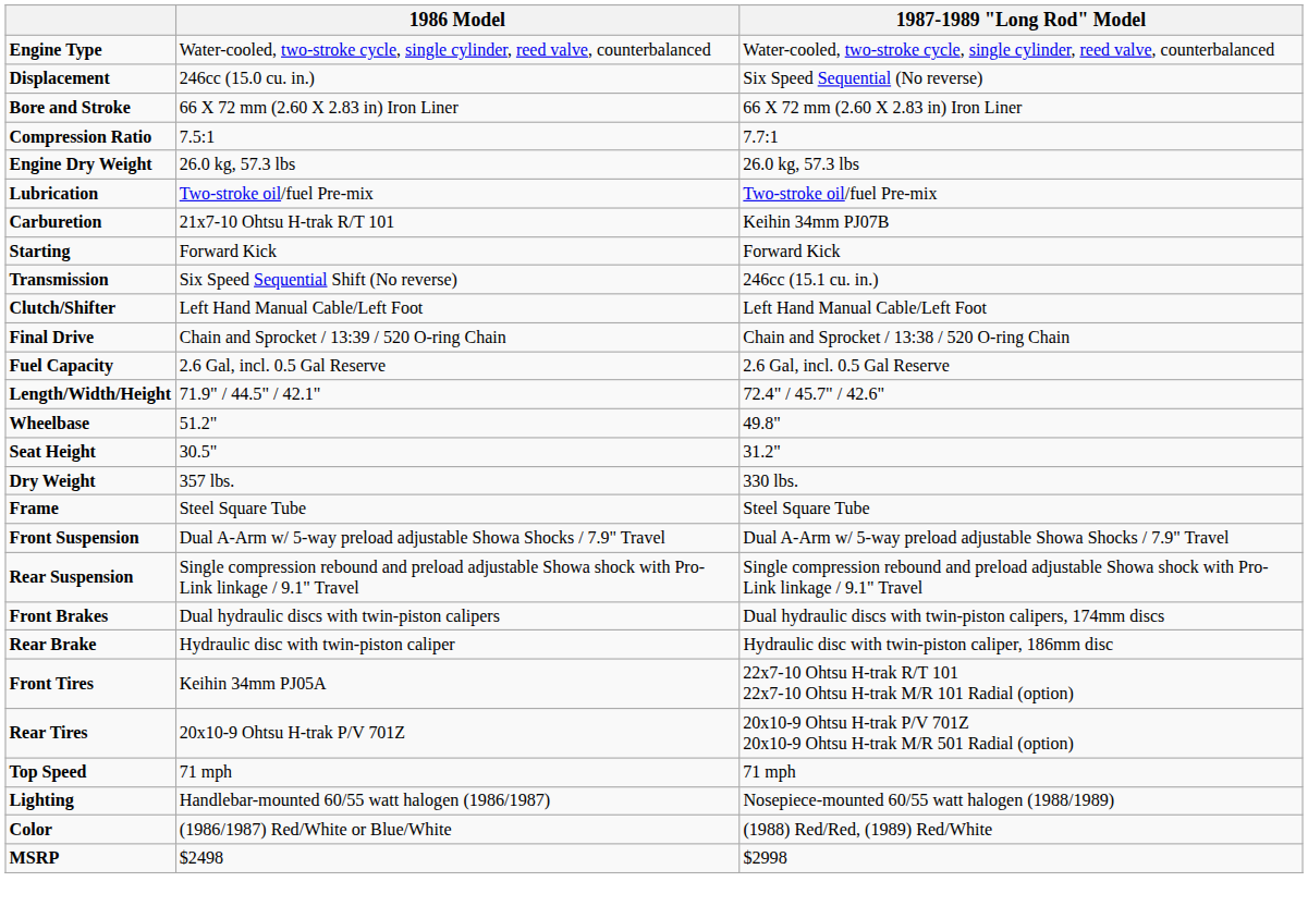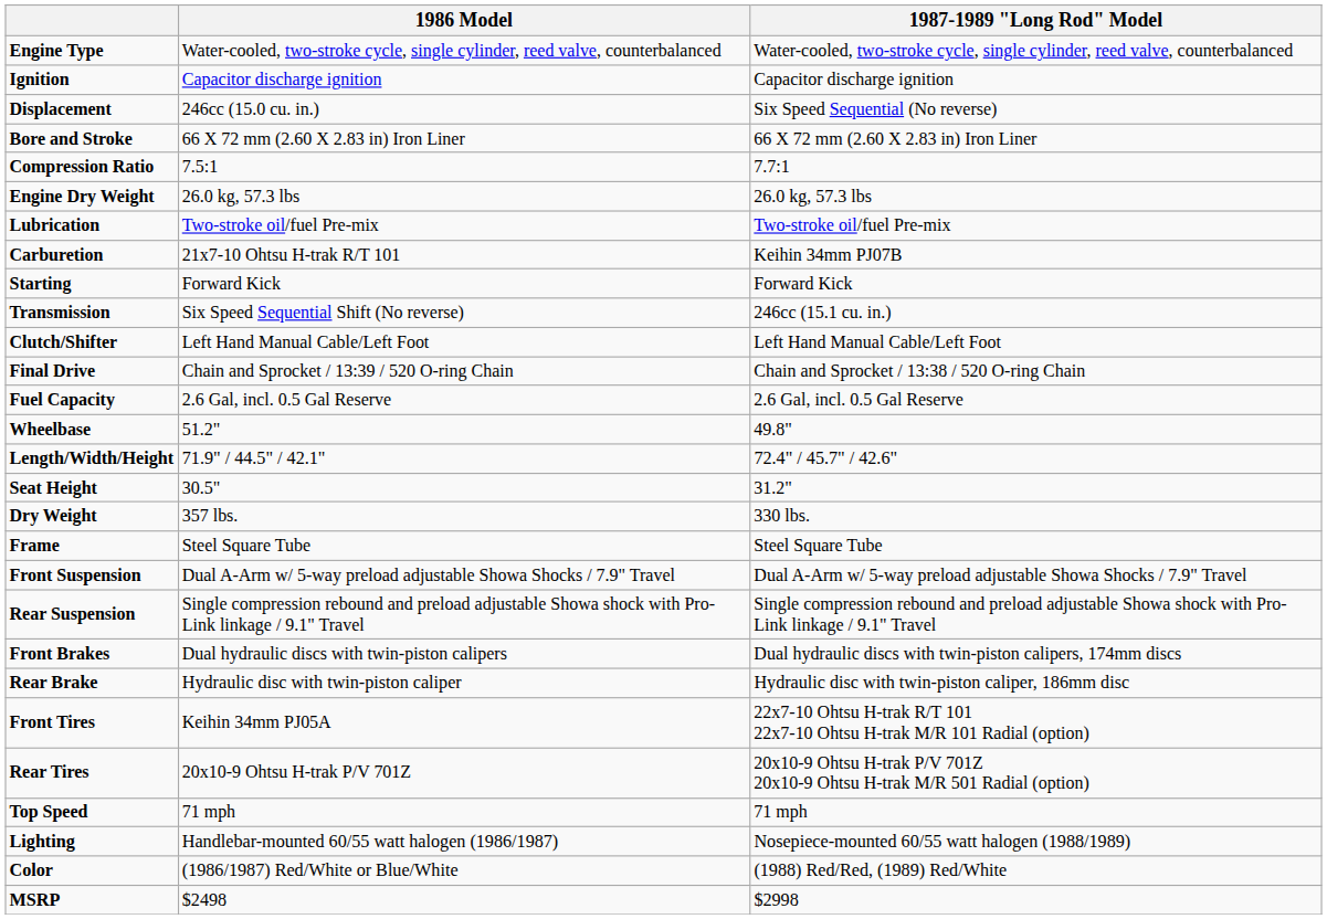 <table class="wikitable" style="margin:1em auto; width:85%;">
 <tr>
 <th></th>
 <th>1986 Model</th>
 <th>1987-1989 "Long Rod" Model</th>
 </tr>
 <tr style="font-size: 90%">
 <td><strong>Engine Type</strong></td>
 <td>Water-cooled, <a href='#'>two-stroke cycle</a>, <a href='#'>single cylinder</a>, <a href='#'>reed valve</a>, counterbalanced</td>
 <td>Water-cooled, <a href='#'>two-stroke cycle</a>, <a href='#'>single cylinder</a>, <a href='#'>reed valve</a>, counterbalanced</td>
+</tr>
+<tr style="font-size: 90%">
+<td><strong>Ignition</strong></td>
+<td><a href='#'>Capacitor discharge ignition</a></td>
+<td>Capacitor discharge ignition</td>
 </tr>
 <tr style="font-size: 90%">
 <td><strong>Displacement</strong></td>
 <td>246cc (15.0 cu. in.)</td>
 <td>Six Speed <a href='#'>Sequential</a> (No reverse)</td>
 </tr>
 <tr style="font-size: 90%">
 <td><strong>Bore and Stroke</strong></td>
 <td>66 X 72 mm (2.60 X 2.83 in) Iron Liner</td>
 <td>66 X 72 mm (2.60 X 2.83 in) Iron Liner</td>
 </tr>
 <tr style="font-size: 90%">
 <td><strong>Compression Ratio</strong></td>
 <td>7.5:1</td>
 <td>7.7:1</td>
 </tr>
 <tr style="font-size: 90%">
 <td><strong>Engine Dry Weight</strong></td>
 <td>26.0 kg, 57.3 lbs</td>
 <td>26.0 kg, 57.3 lbs</td>
 </tr>
 <tr style="font-size: 90%">
 <td><strong>Lubrication</strong></td>
 <td><a href='#'>Two-stroke oil</a>/fuel Pre-mix</td>
 <td><a href='#'>Two-stroke oil</a>/fuel Pre-mix</td>
 </tr>
 <tr style="font-size: 90%">
 <td><strong>Carburetion</strong></td>
 <td>21x7-10 Ohtsu H-trak R/T 101</td>
 <td>Keihin 34mm PJ07B</td>
 </tr>
 <tr style="font-size: 90%">
 <td><strong>Starting</strong></td>
 <td>Forward Kick</td>
 <td>Forward Kick</td>
 </tr>
 <tr style="font-size: 90%">
 <td><strong>Transmission</strong></td>
 <td>Six Speed <a href='#'>Sequential</a> Shift (No reverse)</td>
 <td>246cc (15.1 cu. in.)</td>
 </tr>
 <tr style="font-size: 90%">
 <td><strong>Clutch/Shifter</strong></td>
 <td>Left Hand Manual Cable/Left Foot</td>
 <td>Left Hand Manual Cable/Left Foot</td>
 </tr>
 <tr style="font-size: 90%">
 <td><strong>Final Drive</strong></td>
 <td>Chain and Sprocket / 13:39 / 520 O-ring Chain</td>
 <td>Chain and Sprocket / 13:38 / 520 O-ring Chain</td>
 </tr>
 <tr style="font-size: 90%">
 <td><strong>Fuel Capacity</strong></td>
 <td>2.6 Gal, incl. 0.5 Gal Reserve</td>
 <td>2.6 Gal, incl. 0.5 Gal Reserve</td>
 </tr>
+<tr style="font-size: 90%">
+<td><strong>Wheelbase</strong></td>
+<td>51.2"</td>
+<td>49.8"</td>
+</tr>
 <tr style="font-size: 91%">
 <td><strong>Length/Width/Height</strong></td>
 <td>71.9" / 44.5" / 42.1"</td>
 <td>72.4" / 45.7" / 42.6"</td>
-</tr>
-<tr style="font-size: 90%">
-<td><strong>Wheelbase</strong></td>
-<td>51.2"</td>
-<td>49.8"</td>
 </tr>
 <tr style="font-size: 90%">
 <td><strong>Seat Height</strong></td>
 <td>30.5"</td>
 <td>31.2"</td>
 </tr>
 <tr style="font-size: 90%">
 <td><strong>Dry Weight</strong></td>
 <td>357 lbs.</td>
 <td>330 lbs.</td>
 </tr>
 <tr style="font-size: 90%">
 <td><strong>Frame</strong></td>
 <td>Steel Square Tube</td>
 <td>Steel Square Tube</td>
 </tr>
 <tr style="font-size: 90%">
 <td><strong>Front Suspension</strong></td>
 <td>Dual A-Arm w/ 5-way preload adjustable Showa Shocks / 7.9" Travel</td>
 <td>Dual A-Arm w/ 5-way preload adjustable Showa Shocks / 7.9" Travel</td>
 </tr>
 <tr style="font-size: 90%">
 <td><strong>Rear Suspension</strong></td>
 <td>Single compression rebound and preload adjustable Showa shock with Pro-Link linkage / 9.1" Travel</td>
 <td>Single compression rebound and preload adjustable Showa shock with Pro-Link linkage / 9.1" Travel</td>
 </tr>
 <tr style="font-size: 90%">
 <td><strong>Front Brakes</strong></td>
 <td>Dual hydraulic discs with twin-piston calipers</td>
 <td>Dual hydraulic discs with twin-piston calipers, 174mm discs</td>
 </tr>
 <tr style="font-size: 91%">
 <td><strong>Rear Brake</strong></td>
 <td>Hydraulic disc with twin-piston caliper</td>
 <td>Hydraulic disc with twin-piston caliper, 186mm disc</td>
 </tr>
 <tr style="font-size: 90%">
 <td><strong>Front Tires</strong></td>
 <td>Keihin 34mm PJ05A</td>
 <td>22x7-10 Ohtsu H-trak R/T 101<br>22x7-10 Ohtsu H-trak M/R 101 Radial (option)</td>
 </tr>
 <tr style="font-size: 90%">
 <td><strong>Rear Tires</strong></td>
 <td>20x10-9 Ohtsu H-trak P/V 701Z</td>
 <td>20x10-9 Ohtsu H-trak P/V 701Z<br>20x10-9 Ohtsu H-trak M/R 501 Radial (option)</td>
 </tr>
 <tr style="font-size: 90%">
 <td><strong>Top Speed</strong></td>
 <td>71 mph</td>
 <td>71 mph</td>
 </tr>
 <tr style="font-size: 91%">
 <td><strong>Lighting</strong></td>
 <td>Handlebar-mounted 60/55 watt halogen (1986/1987)</td>
 <td>Nosepiece-mounted 60/55 watt halogen (1988/1989)</td>
 </tr>
 <tr style="font-size: 91%">
 <td><strong>Color</strong></td>
 <td>(1986/1987) Red/White or Blue/White</td>
 <td>(1988) Red/Red, (1989) Red/White</td>
 </tr>
 <tr style="font-size: 91%">
 <td><strong>MSRP</strong></td>
 <td>$2498</td>
 <td>$2998</td>
 </tr>
 <tr>
 </tr>
 </table>
